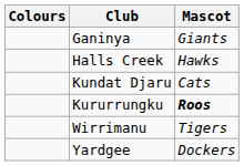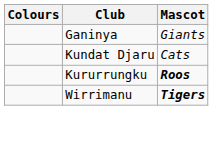 <table class="wikitable">
 <tr>
 <th>Colours</th>
 <th>Club</th>
 <th>Mascot</th>
 </tr>
 <tr>
 <td></td>
 <td>Ganinya</td>
 <td><em>Giants</em></td>
-</tr>
-<tr>
-<td></td>
-<td>Halls Creek</td>
-<td><em>Hawks</em></td>
 </tr>
 <tr>
 <td></td>
 <td>Kundat Djaru</td>
 <td><em>Cats</em></td>
 </tr>
 <tr>
 <td></td>
 <td>Kururrungku</td>
 <td><strong><em>Roos</em></strong></td>
 </tr>
 <tr>
 <td></td>
 <td>Wirrimanu</td>
-<td><em>Tigers</em></td>
-</tr>
-<tr>
-<td></td>
-<td>Yardgee</td>
-<td><em>Dockers</em></td>
+<td><strong><em>Tigers</em></strong></td>
 </tr>
 </table>
